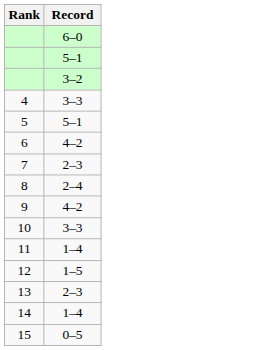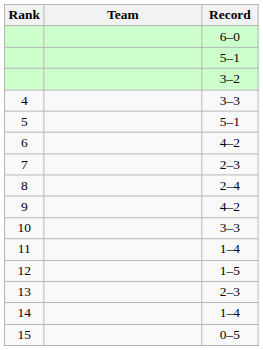 <table class="wikitable" style="text-align: center;">
 <tr>
 <th width=40>Rank</th>
+<th width=180>Team</th>
 <th width=60>Record</th>
 </tr>
 <tr bgcolor="#ccffcc">
 <td></td>
+<td align=left></td>
 <td>6–0</td>
 </tr>
 <tr bgcolor="#ccffcc">
 <td></td>
+<td align=left></td>
 <td>5–1</td>
 </tr>
 <tr bgcolor="#ccffcc">
 <td></td>
+<td align=left></td>
 <td>3–2</td>
 </tr>
 <tr>
 <td>4</td>
+<td align=left></td>
 <td>3–3</td>
 </tr>
 <tr>
 <td>5</td>
+<td align=left></td>
 <td>5–1</td>
 </tr>
 <tr>
 <td>6</td>
+<td align=left></td>
 <td>4–2</td>
 </tr>
 <tr>
 <td>7</td>
+<td align=left></td>
 <td>2–3</td>
 </tr>
 <tr>
 <td>8</td>
+<td align=left></td>
 <td>2–4</td>
 </tr>
 <tr>
 <td>9</td>
+<td align=left></td>
 <td>4–2</td>
 </tr>
 <tr>
 <td>10</td>
+<td align=left></td>
 <td>3–3</td>
 </tr>
 <tr>
 <td>11</td>
+<td align=left></td>
 <td>1–4</td>
 </tr>
 <tr>
 <td>12</td>
+<td align=left></td>
 <td>1–5</td>
 </tr>
 <tr>
 <td>13</td>
+<td align=left></td>
 <td>2–3</td>
 </tr>
 <tr>
 <td>14</td>
+<td align=left></td>
 <td>1–4</td>
 </tr>
 <tr>
 <td>15</td>
+<td align=left></td>
 <td>0–5</td>
 </tr>
 </table>
